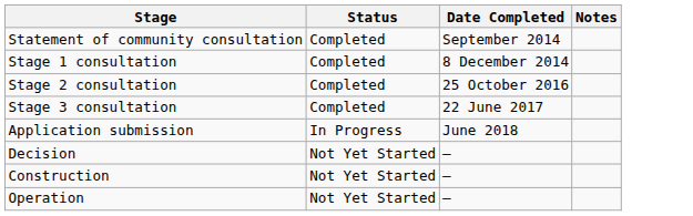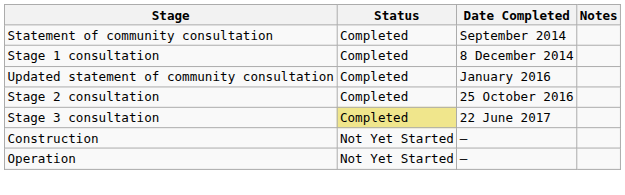 <table class="wikitable">
 <tr>
 <th>Stage</th>
 <th>Status</th>
 <th>Date Completed</th>
 <th>Notes</th>
 </tr>
 <tr>
 <td>Statement of community consultation</td>
 <td>Completed</td>
 <td>September 2014</td>
 <td></td>
 </tr>
 <tr>
 <td>Stage 1 consultation</td>
 <td>Completed</td>
 <td>8 December 2014</td>
 <td></td>
 </tr>
 <tr>
+<td>Updated statement of community consultation</td>
+<td>Completed</td>
+<td>January 2016</td>
+<td></td>
+</tr>
+<tr>
 <td>Stage 2 consultation</td>
 <td>Completed</td>
 <td>25 October 2016</td>
 <td></td>
 </tr>
 <tr>
 <td>Stage 3 consultation</td>
-<td>Completed</td>
+<td style="background: khaki;">Completed</td>
 <td>22 June 2017</td>
-<td></td>
-</tr>
-<tr>
-<td>Application submission</td>
-<td>In Progress</td>
-<td>June 2018</td>
-<td></td>
-</tr>
-<tr>
-<td>Decision</td>
-<td>Not Yet Started</td>
-<td>–</td>
 <td></td>
 </tr>
 <tr>
 <td>Construction</td>
 <td>Not Yet Started</td>
 <td>–</td>
 <td></td>
 </tr>
 <tr>
 <td>Operation</td>
 <td>Not Yet Started</td>
 <td>–</td>
 <td></td>
 </tr>
 </table>
